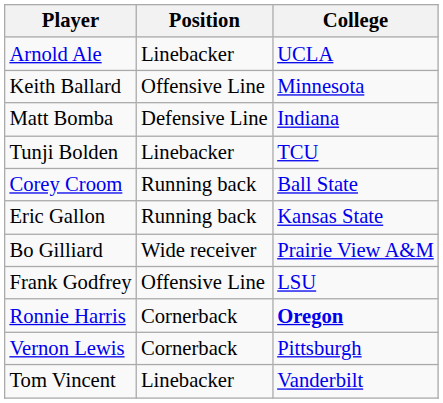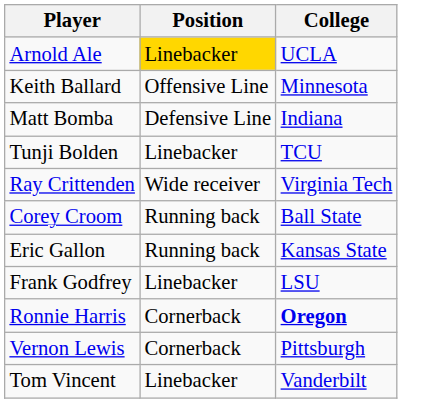 <table class="wikitable">
 <tr>
 <th>Player</th>
 <th>Position</th>
 <th>College</th>
 </tr>
 <tr>
 <td><a href='#'>Arnold Ale</a></td>
-<td>Linebacker</td>
+<td style="background: gold;">Linebacker</td>
 <td><a href='#'>UCLA</a></td>
 </tr>
 <tr>
 <td>Keith Ballard</td>
 <td>Offensive Line</td>
 <td><a href='#'>Minnesota</a></td>
 </tr>
 <tr>
 <td>Matt Bomba</td>
 <td>Defensive Line</td>
 <td><a href='#'>Indiana</a></td>
 </tr>
 <tr>
 <td>Tunji Bolden</td>
 <td>Linebacker</td>
 <td><a href='#'>TCU</a></td>
 </tr>
 <tr>
+<td><a href='#'>Ray Crittenden</a></td>
+<td>Wide receiver</td>
+<td><a href='#'>Virginia Tech</a></td>
+</tr>
+<tr>
 <td><a href='#'>Corey Croom</a></td>
 <td>Running back</td>
 <td><a href='#'>Ball State</a></td>
 </tr>
 <tr>
 <td>Eric Gallon</td>
 <td>Running back</td>
 <td><a href='#'>Kansas State</a></td>
 </tr>
 <tr>
-<td>Bo Gilliard</td>
-<td>Wide receiver</td>
-<td><a href='#'>Prairie View A&M</a></td>
-</tr>
-<tr>
 <td>Frank Godfrey</td>
-<td>Offensive Line</td>
+<td>Linebacker</td>
 <td><a href='#'>LSU</a></td>
 </tr>
 <tr>
 <td><a href='#'>Ronnie Harris</a></td>
 <td>Cornerback</td>
 <td><strong><a href='#'>Oregon</a></strong></td>
 </tr>
 <tr>
 <td><a href='#'>Vernon Lewis</a></td>
 <td>Cornerback</td>
 <td><a href='#'>Pittsburgh</a></td>
 </tr>
 <tr>
 <td>Tom Vincent</td>
 <td>Linebacker</td>
 <td><a href='#'>Vanderbilt</a></td>
 </tr>
 </table>
